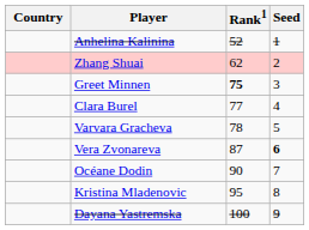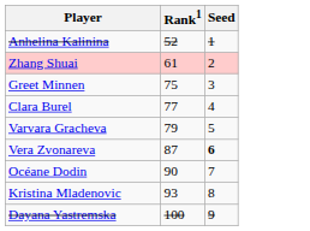 <table class="sortable wikitable">
 <tr>
-<th width="70">Country</th>
 <th width="175">Player</th>
 <th>Rank<sup>1</sup></th>
 <th>Seed</th>
 </tr>
 <tr>
-<td><s></s></td>
 <td><s><a href='#'>Anhelina Kalinina</a></s></td>
 <td><s>52</s></td>
 <td><s>1</s></td>
 </tr>
 <tr style="background:#fcc;">
-<td></td>
 <td><a href='#'>Zhang Shuai</a></td>
-<td>62</td>
+<td>61</td>
 <td>2</td>
 </tr>
 <tr>
-<td></td>
 <td><a href='#'>Greet Minnen</a></td>
-<td><strong>75</strong></td>
+<td>75</td>
 <td>3</td>
 </tr>
 <tr>
-<td></td>
 <td><a href='#'>Clara Burel</a></td>
 <td>77</td>
 <td>4</td>
 </tr>
 <tr>
-<td></td>
 <td><a href='#'>Varvara Gracheva</a></td>
-<td>78</td>
+<td>79</td>
 <td>5</td>
 </tr>
 <tr>
-<td></td>
 <td><a href='#'>Vera Zvonareva</a></td>
 <td>87</td>
 <td><strong>6</strong></td>
 </tr>
 <tr>
-<td></td>
 <td><a href='#'>Océane Dodin</a></td>
 <td>90</td>
 <td>7</td>
 </tr>
 <tr>
-<td></td>
 <td><a href='#'>Kristina Mladenovic</a></td>
-<td>95</td>
+<td>93</td>
 <td>8</td>
 </tr>
 <tr>
-<td><s></s></td>
 <td><s><a href='#'>Dayana Yastremska</a></s></td>
 <td><s> 100</s></td>
 <td><s> 9</s></td>
 </tr>
 </table>
